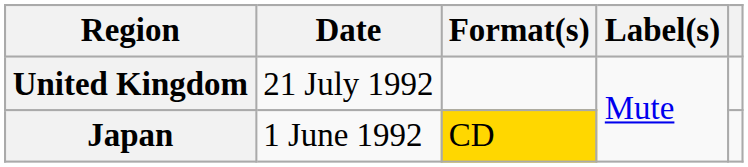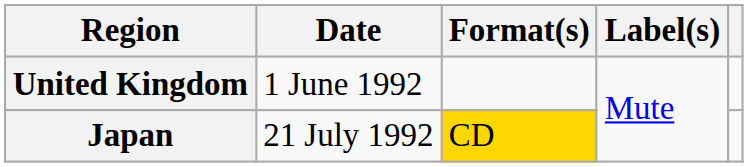 <table class="wikitable plainrowheaders">
 <tr>
 <th scope="col">Region</th>
 <th scope="col">Date</th>
 <th scope="col">Format(s)</th>
 <th scope="col">Label(s)</th>
 <th scope="col"></th>
 </tr>
 <tr>
 <th scope="row">United Kingdom</th>
-<td>21 July 1992</td>
+<td>1 June 1992</td>
 <td></td>
 <td rowspan="2"><a href='#'>Mute</a></td>
 <td></td>
 </tr>
 <tr>
 <th scope="row">Japan</th>
-<td>1 June 1992</td>
+<td>21 July 1992</td>
 <td style="background: gold;">CD</td>
 <td></td>
 </tr>
 </table>
